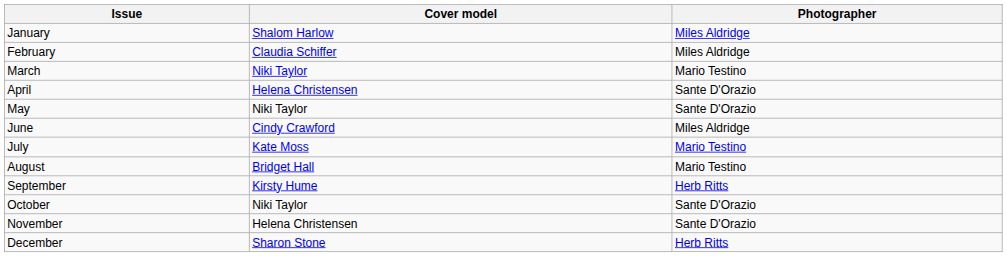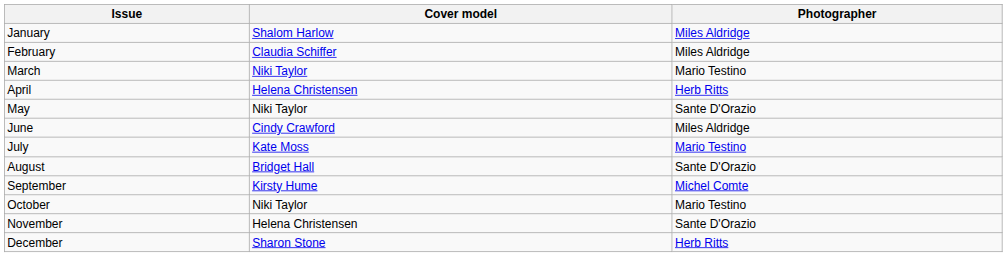 <table class="sortable wikitable"  style="font-size:95%; width:100%;">
 <tr>
 <th style="text-align:center;">Issue</th>
 <th style="text-align:center;">Cover model</th>
 <th style="text-align:center;">Photographer</th>
 </tr>
 <tr>
 <td>January</td>
 <td><a href='#'>Shalom Harlow</a></td>
 <td><a href='#'>Miles Aldridge</a></td>
 </tr>
 <tr>
 <td>February</td>
 <td><a href='#'>Claudia Schiffer</a></td>
 <td>Miles Aldridge</td>
 </tr>
 <tr>
 <td>March</td>
 <td><a href='#'>Niki Taylor</a></td>
 <td>Mario Testino</td>
 </tr>
 <tr>
 <td>April</td>
 <td><a href='#'>Helena Christensen</a></td>
-<td>Sante D'Orazio</td>
+<td><a href='#'>Herb Ritts</a></td>
 </tr>
 <tr>
 <td>May</td>
 <td>Niki Taylor</td>
 <td>Sante D'Orazio</td>
 </tr>
 <tr>
 <td>June</td>
 <td><a href='#'>Cindy Crawford</a></td>
 <td>Miles Aldridge</td>
 </tr>
 <tr>
 <td>July</td>
 <td><a href='#'>Kate Moss</a></td>
 <td><a href='#'>Mario Testino</a></td>
 </tr>
 <tr>
 <td>August</td>
 <td><a href='#'>Bridget Hall</a></td>
-<td>Mario Testino</td>
+<td>Sante D'Orazio</td>
 </tr>
 <tr>
 <td>September</td>
 <td><a href='#'>Kirsty Hume</a></td>
-<td><a href='#'>Herb Ritts</a></td>
+<td><a href='#'>Michel Comte</a></td>
 </tr>
 <tr>
 <td>October</td>
 <td>Niki Taylor</td>
-<td>Sante D'Orazio</td>
+<td>Mario Testino</td>
 </tr>
 <tr>
 <td>November</td>
 <td>Helena Christensen</td>
 <td>Sante D'Orazio</td>
 </tr>
 <tr>
 <td>December</td>
 <td><a href='#'>Sharon Stone</a></td>
 <td><a href='#'>Herb Ritts</a></td>
 </tr>
 </table>
